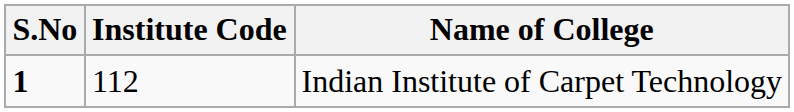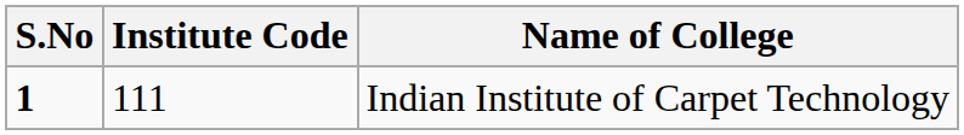 <table class="wikitable sortable">
 <tr>
 <th>S.No</th>
 <th>Institute Code</th>
 <th>Name of College</th>
 </tr>
 <tr>
 <td><strong>1</strong></td>
-<td>112</td>
+<td>111</td>
 <td>Indian Institute of Carpet Technology</td>
 </tr>
 </table>
